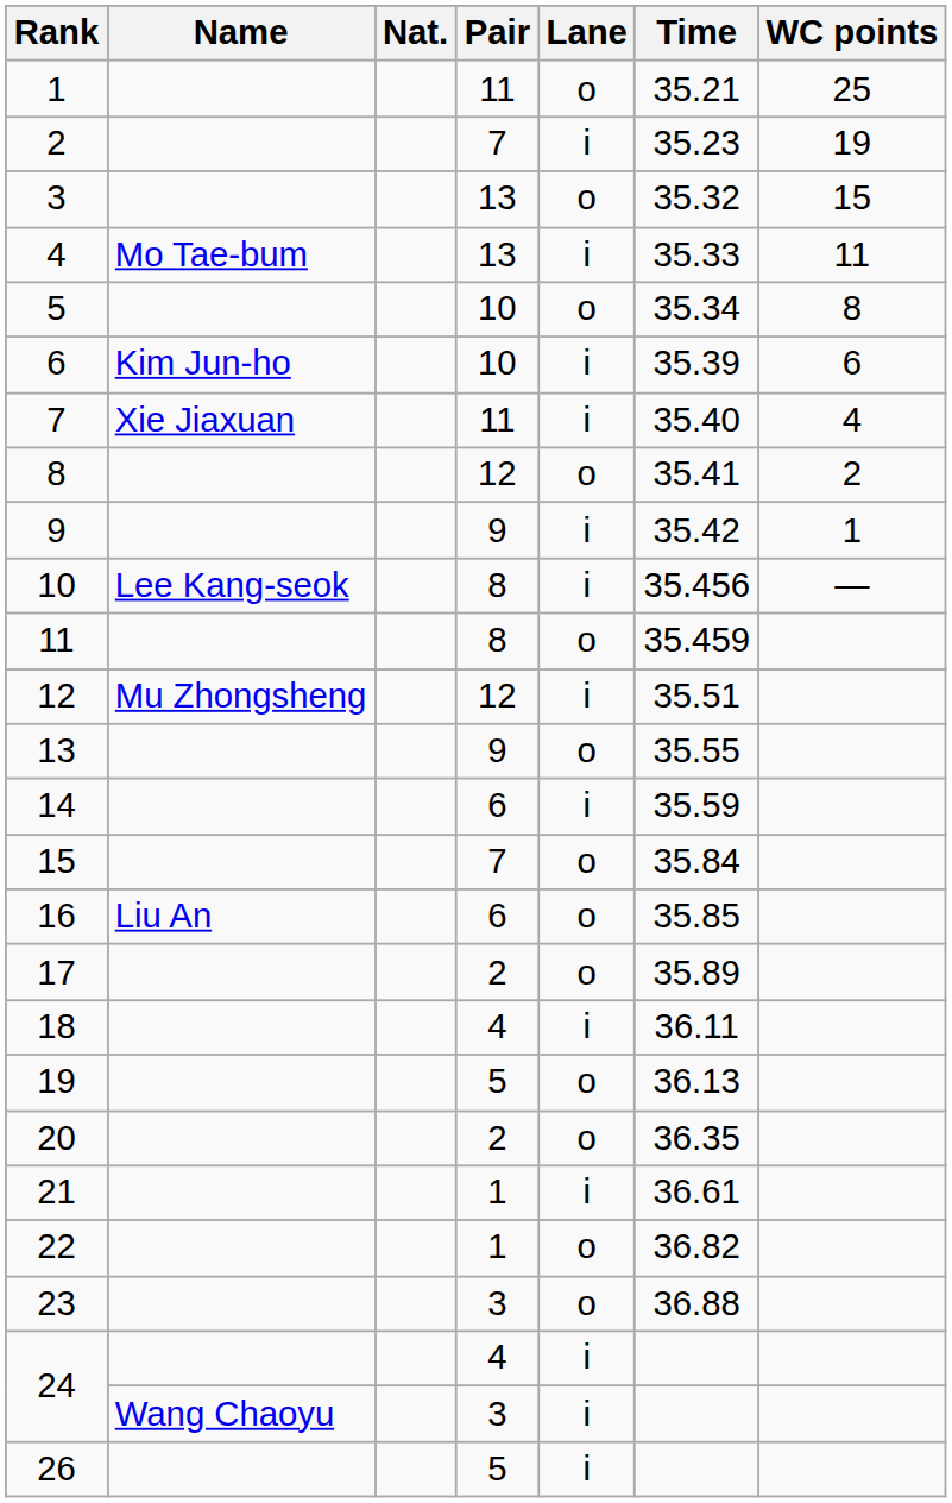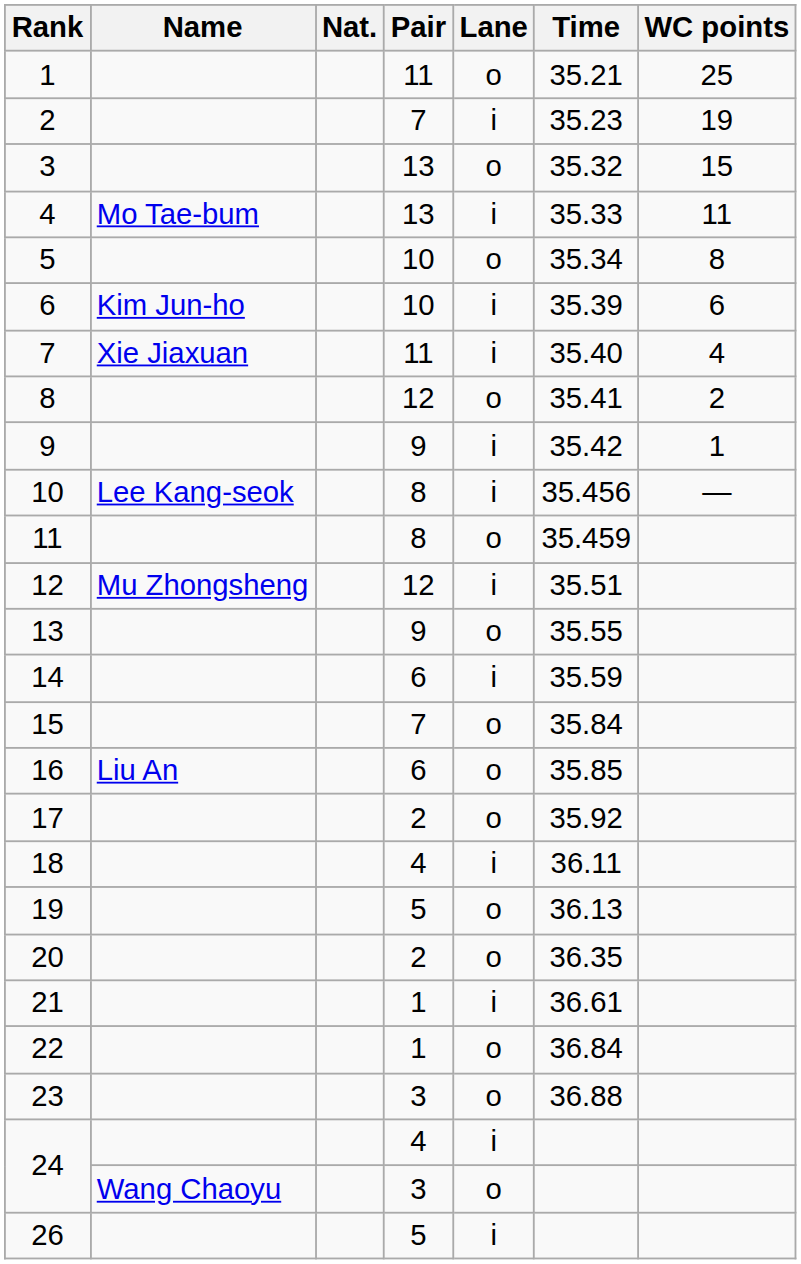 <table class="wikitable sortable" style="text-align:center">
 <tr>
 <th>Rank</th>
 <th>Name</th>
 <th>Nat.</th>
 <th>Pair</th>
 <th>Lane</th>
 <th>Time</th>
 <th>WC points</th>
 </tr>
 <tr>
 <td>1</td>
 <td align=left></td>
 <td></td>
 <td>11</td>
 <td>o</td>
 <td>35.21</td>
 <td>25</td>
 </tr>
 <tr>
 <td>2</td>
 <td align=left></td>
 <td></td>
 <td>7</td>
 <td>i</td>
 <td>35.23</td>
 <td>19</td>
 </tr>
 <tr>
 <td>3</td>
 <td align=left></td>
 <td></td>
 <td>13</td>
 <td>o</td>
 <td>35.32</td>
 <td>15</td>
 </tr>
 <tr>
 <td>4</td>
 <td align=left><a href='#'>Mo Tae-bum</a></td>
 <td></td>
 <td>13</td>
 <td>i</td>
 <td>35.33</td>
 <td>11</td>
 </tr>
 <tr>
 <td>5</td>
 <td align=left></td>
 <td></td>
 <td>10</td>
 <td>o</td>
 <td>35.34</td>
 <td>8</td>
 </tr>
 <tr>
 <td>6</td>
 <td align=left><a href='#'>Kim Jun-ho</a></td>
 <td></td>
 <td>10</td>
 <td>i</td>
 <td>35.39</td>
 <td>6</td>
 </tr>
 <tr>
 <td>7</td>
 <td align=left><a href='#'>Xie Jiaxuan</a></td>
 <td></td>
 <td>11</td>
 <td>i</td>
 <td>35.40</td>
 <td>4</td>
 </tr>
 <tr>
 <td>8</td>
 <td align=left></td>
 <td></td>
 <td>12</td>
 <td>o</td>
 <td>35.41</td>
 <td>2</td>
 </tr>
 <tr>
 <td>9</td>
 <td align=left></td>
 <td></td>
 <td>9</td>
 <td>i</td>
 <td>35.42</td>
 <td>1</td>
 </tr>
 <tr>
 <td>10</td>
 <td align=left><a href='#'>Lee Kang-seok</a></td>
 <td></td>
 <td>8</td>
 <td>i</td>
 <td>35.456</td>
 <td>—</td>
 </tr>
 <tr>
 <td>11</td>
 <td align=left></td>
 <td></td>
 <td>8</td>
 <td>o</td>
 <td>35.459</td>
 <td></td>
 </tr>
 <tr>
 <td>12</td>
 <td align=left><a href='#'>Mu Zhongsheng</a></td>
 <td></td>
 <td>12</td>
 <td>i</td>
 <td>35.51</td>
 <td></td>
 </tr>
 <tr>
 <td>13</td>
 <td align=left></td>
 <td></td>
 <td>9</td>
 <td>o</td>
 <td>35.55</td>
 <td></td>
 </tr>
 <tr>
 <td>14</td>
 <td align=left></td>
 <td></td>
 <td>6</td>
 <td>i</td>
 <td>35.59</td>
 <td></td>
 </tr>
 <tr>
 <td>15</td>
 <td align=left></td>
 <td></td>
 <td>7</td>
 <td>o</td>
 <td>35.84</td>
 <td></td>
 </tr>
 <tr>
 <td>16</td>
 <td align=left><a href='#'>Liu An</a></td>
 <td></td>
 <td>6</td>
 <td>o</td>
 <td>35.85</td>
 <td></td>
 </tr>
 <tr>
 <td>17</td>
 <td align=left></td>
 <td></td>
 <td>2</td>
 <td>o</td>
-<td>35.89</td>
+<td>35.92</td>
 <td></td>
 </tr>
 <tr>
 <td>18</td>
 <td align=left></td>
 <td></td>
 <td>4</td>
 <td>i</td>
 <td>36.11</td>
 <td></td>
 </tr>
 <tr>
 <td>19</td>
 <td align=left></td>
 <td></td>
 <td>5</td>
 <td>o</td>
 <td>36.13</td>
 <td></td>
 </tr>
 <tr>
 <td>20</td>
 <td align=left></td>
 <td></td>
 <td>2</td>
 <td>o</td>
 <td>36.35</td>
 <td></td>
 </tr>
 <tr>
 <td>21</td>
 <td align=left></td>
 <td></td>
 <td>1</td>
 <td>i</td>
 <td>36.61</td>
 <td></td>
 </tr>
 <tr>
 <td>22</td>
 <td align=left></td>
 <td></td>
 <td>1</td>
 <td>o</td>
-<td>36.82</td>
+<td>36.84</td>
 <td></td>
 </tr>
 <tr>
 <td>23</td>
 <td align=left></td>
 <td></td>
 <td>3</td>
 <td>o</td>
 <td>36.88</td>
 <td></td>
 </tr>
 <tr>
 <td rowspan=2>24</td>
 <td align=left></td>
 <td></td>
 <td>4</td>
 <td>i</td>
 <td></td>
 <td></td>
 </tr>
 <tr>
 <td align=left><a href='#'>Wang Chaoyu</a></td>
 <td></td>
 <td>3</td>
-<td>i</td>
+<td>o</td>
 <td></td>
 <td></td>
 </tr>
 <tr>
 <td>26</td>
 <td align=left></td>
 <td></td>
 <td>5</td>
 <td>i</td>
 <td></td>
 <td></td>
 </tr>
 </table>
